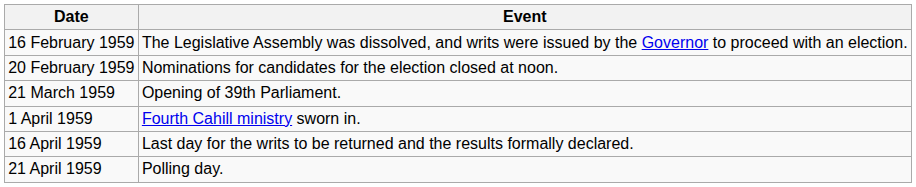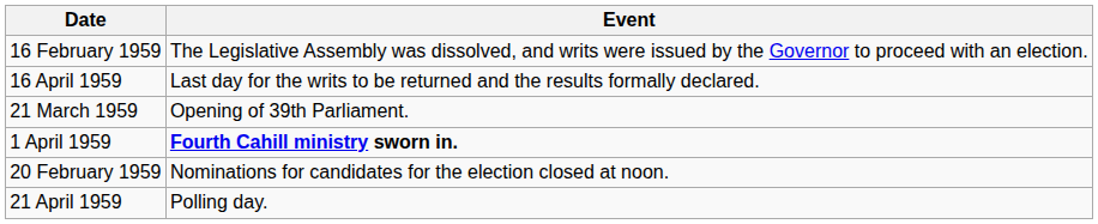 <table class="wikitable">
 <tr>
 <th>Date</th>
 <th>Event</th>
 </tr>
 <tr>
 <td>16 February 1959</td>
 <td>The Legislative Assembly was dissolved, and writs were issued by the <a href='#'>Governor</a> to proceed with an election.</td>
 </tr>
 <tr>
-<td>20 February 1959</td>
-<td>Nominations for candidates for the election closed at noon.</td>
+<td>16 April 1959</td>
+<td>Last day for the writs to be returned and the results formally declared.</td>
 </tr>
 <tr>
 <td>21 March 1959</td>
 <td>Opening of 39th Parliament.</td>
 </tr>
 <tr>
 <td>1 April 1959</td>
-<td><a href='#'>Fourth Cahill ministry</a> sworn in.</td>
+<td><strong><a href='#'>Fourth Cahill ministry</a> sworn in.</strong></td>
 </tr>
 <tr>
-<td>16 April 1959</td>
-<td>Last day for the writs to be returned and the results formally declared.</td>
+<td>20 February 1959</td>
+<td>Nominations for candidates for the election closed at noon.</td>
 </tr>
 <tr>
 <td>21 April 1959</td>
 <td>Polling day.</td>
 </tr>
 </table>
